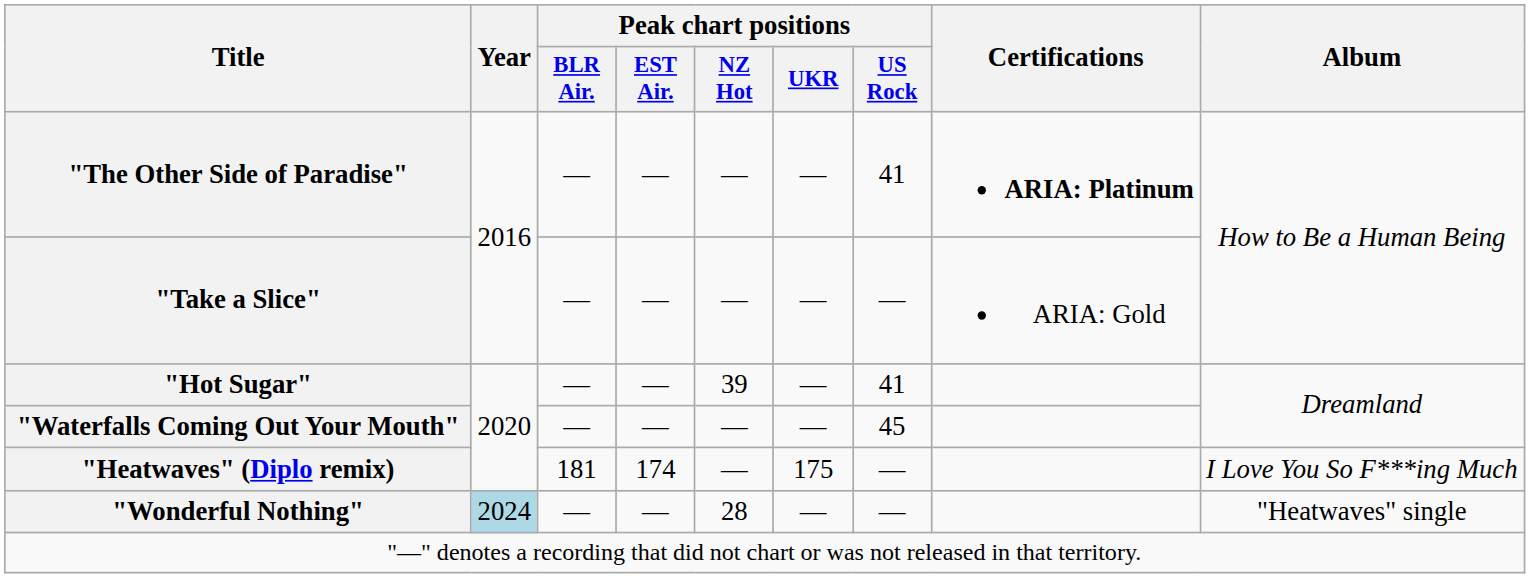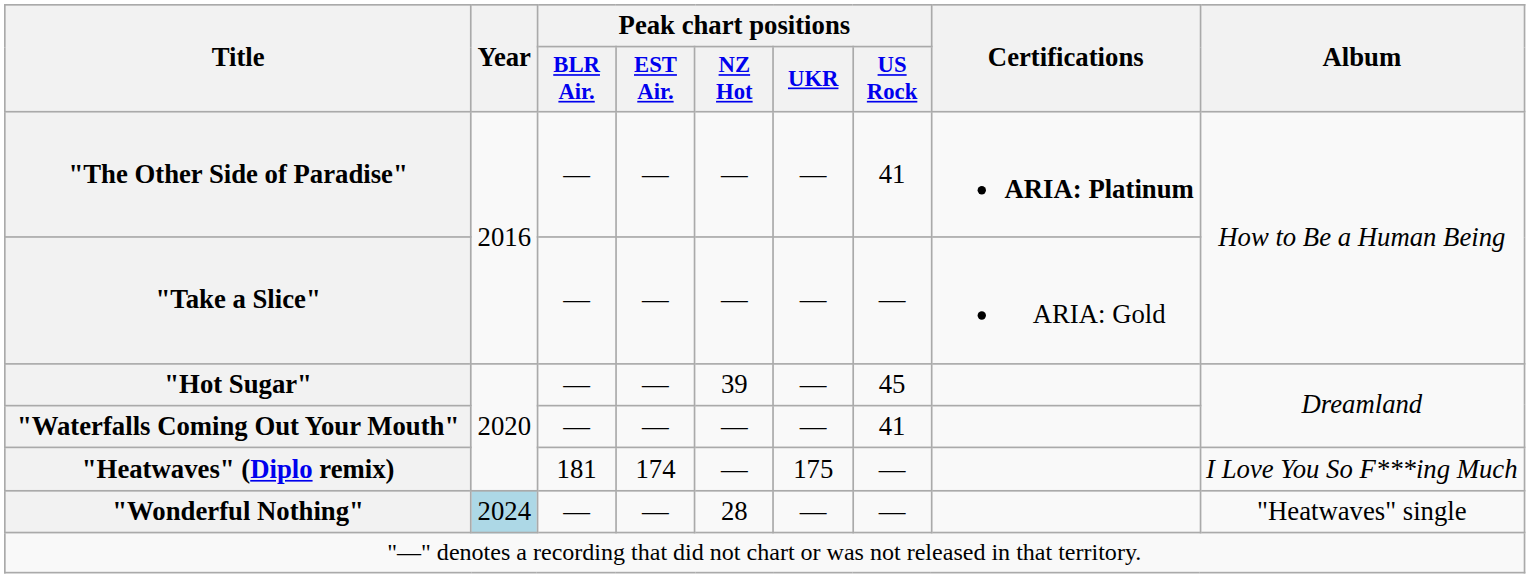 <table class="wikitable plainrowheaders" style="text-align:center;">
 <tr>
 <th scope="col" rowspan="2" style="width:17em;">Title</th>
 <th scope="col" rowspan="2" style="width:1em;">Year</th>
 <th scope="col" colspan="5">Peak chart positions</th>
 <th scope="col" rowspan="2">Certifications</th>
 <th scope="col" rowspan="2">Album</th>
 </tr>
 <tr>
 <th scope="col" style="width:3em;font-size:85%;"><a href='#'>BLR<br>Air.</a><br></th>
 <th scope="col" style="width:3em;font-size:85%;"><a href='#'>EST<br>Air.</a><br></th>
 <th scope="col" style="width:3em;font-size:85%;"><a href='#'>NZ<br>Hot</a><br></th>
 <th scope="col" style="width:3em;font-size:85%;"><a href='#'>UKR</a><br></th>
 <th scope="col" style="width:3em;font-size:85%;"><a href='#'>US <br>Rock</a><br></th>
 </tr>
 <tr>
 <th scope="row">"The Other Side of Paradise"</th>
 <td rowspan="2">2016</td>
 <td>—</td>
 <td>—</td>
 <td>—</td>
 <td>—</td>
 <td>41</td>
 <td><strong><br><ul><li>ARIA: Platinum</li></ul></strong></td>
 <td rowspan="2"><em>How to Be a Human Being</em></td>
 </tr>
 <tr>
 <th scope="row">"Take a Slice"</th>
 <td>—</td>
 <td>—</td>
 <td>—</td>
 <td>—</td>
 <td>—</td>
 <td><br><ul><li>ARIA: Gold</li></ul></td>
 </tr>
 <tr>
 <th scope="row">"Hot Sugar"</th>
 <td rowspan="3">2020</td>
 <td>—</td>
 <td>—</td>
 <td>39</td>
 <td>—</td>
-<td>41</td>
+<td>45</td>
 <td></td>
 <td rowspan="2"><em>Dreamland</em></td>
 </tr>
 <tr>
 <th scope="row">"Waterfalls Coming Out Your Mouth"</th>
 <td>—</td>
 <td>—</td>
 <td>—</td>
 <td>—</td>
-<td>45</td>
+<td>41</td>
 <td></td>
 </tr>
 <tr>
 <th scope="row">"Heatwaves" (<a href='#'>Diplo</a> remix)</th>
 <td>181</td>
 <td>174</td>
 <td>—</td>
 <td>175</td>
 <td>—</td>
 <td></td>
 <td><em>I Love You So F***ing Much</em></td>
 </tr>
 <tr>
 <th scope="row">"Wonderful Nothing"</th>
 <td style="background: lightblue;">2024</td>
 <td>—</td>
 <td>—</td>
 <td>28</td>
 <td>—</td>
 <td>—</td>
 <td></td>
 <td>"Heatwaves" single</td>
 </tr>
 <tr>
 <td colspan="10" style="font-size:90%">"—" denotes a recording that did not chart or was not released in that territory.</td>
 </tr>
 </table>
